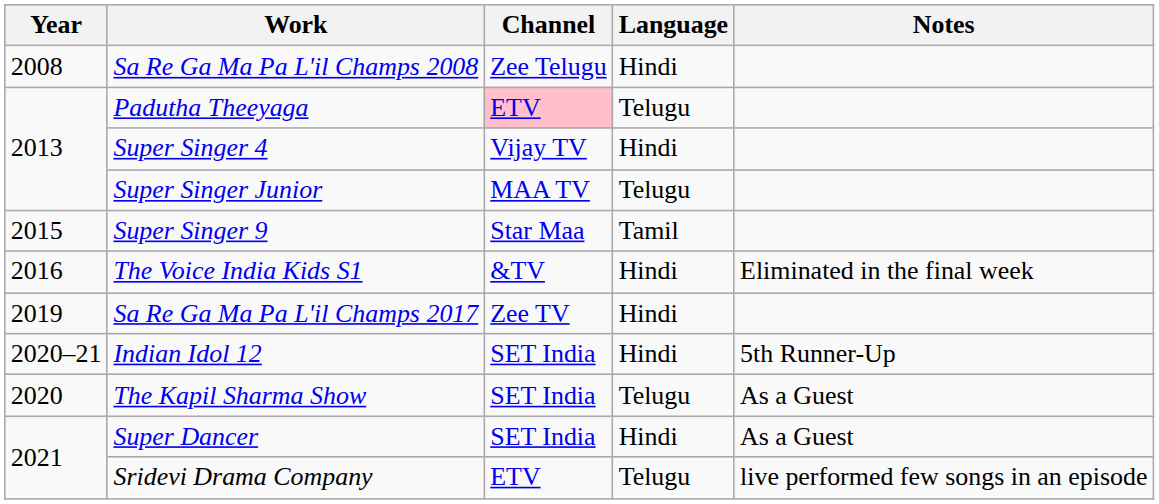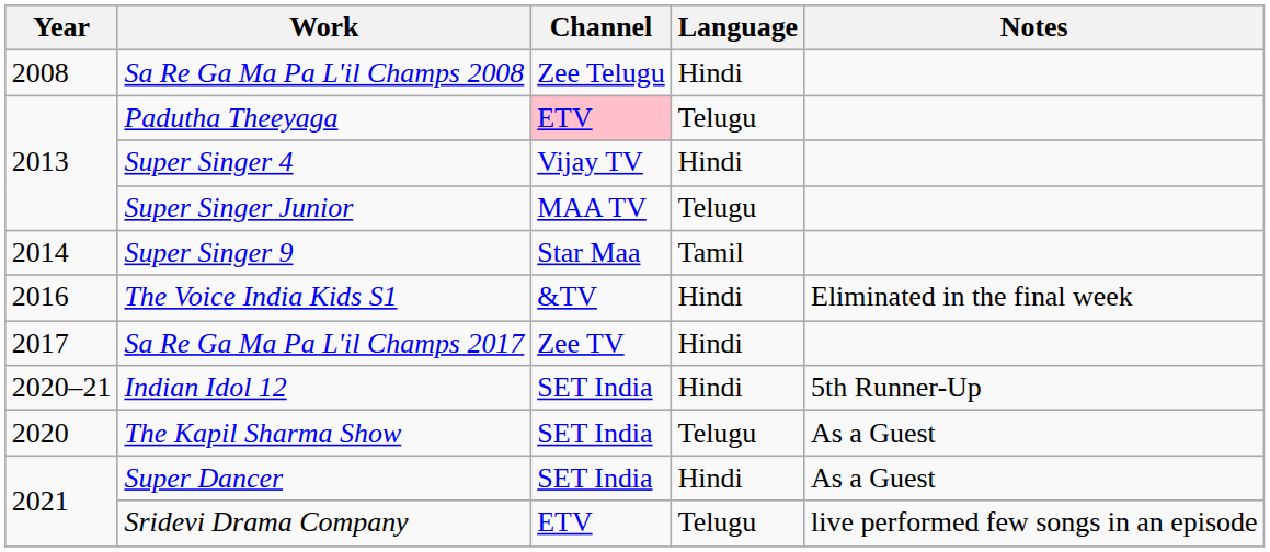 <table class="wikitable">
 <tr>
 <th>Year</th>
 <th>Work</th>
 <th>Channel</th>
 <th>Language</th>
 <th>Notes</th>
 </tr>
 <tr>
 <td>2008</td>
 <td><a href='#'><em>Sa Re Ga Ma Pa L'il Champs 2008</em></a></td>
 <td><a href='#'>Zee Telugu</a></td>
 <td>Hindi</td>
 <td></td>
 </tr>
 <tr>
 <td rowspan="3">2013</td>
 <td><em><a href='#'>Padutha Theeyaga</a></em></td>
 <td style="background: pink;"><a href='#'>ETV</a></td>
 <td>Telugu</td>
 <td></td>
 </tr>
 <tr>
 <td><a href='#'><em>Super Singer 4</em></a></td>
 <td><a href='#'>Vijay TV</a></td>
 <td>Hindi</td>
 <td></td>
 </tr>
 <tr>
 <td><em><a href='#'>Super Singer Junior</a></em></td>
 <td><a href='#'>MAA TV</a></td>
 <td>Telugu</td>
 <td></td>
 </tr>
 <tr>
-<td>2015</td>
+<td>2014</td>
 <td><a href='#'><em>Super Singer 9</em></a></td>
 <td><a href='#'>Star Maa</a></td>
 <td>Tamil</td>
 <td></td>
 </tr>
 <tr>
 <td>2016</td>
 <td><a href='#'><em>The Voice India Kids S1</em></a></td>
 <td><a href='#'>&TV</a></td>
 <td>Hindi</td>
 <td>Eliminated in the final week</td>
 </tr>
 <tr>
-<td>2019</td>
+<td>2017</td>
 <td><em><a href='#'>Sa Re Ga Ma Pa L'il Champs 2017</a></em></td>
 <td><a href='#'>Zee TV</a></td>
 <td>Hindi</td>
 <td></td>
 </tr>
 <tr>
 <td>2020–21</td>
 <td><a href='#'><em>Indian Idol 12</em></a></td>
 <td><a href='#'>SET India</a></td>
 <td>Hindi</td>
 <td>5th Runner-Up</td>
 </tr>
 <tr>
 <td>2020</td>
 <td><em><a href='#'>The Kapil Sharma Show</a></em></td>
 <td><a href='#'>SET India</a></td>
 <td>Telugu</td>
 <td>As a Guest</td>
 </tr>
 <tr>
 <td rowspan="2">2021</td>
 <td><em><a href='#'>Super Dancer</a></em></td>
 <td><a href='#'>SET India</a></td>
 <td>Hindi</td>
 <td>As a Guest</td>
 </tr>
 <tr>
 <td><em>Sridevi Drama Company</em></td>
 <td><a href='#'>ETV</a></td>
 <td>Telugu</td>
 <td>live performed few songs in an episode</td>
 </tr>
 </table>
